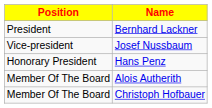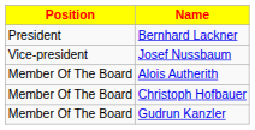 <table class="wikitable">
 <tr>
 <th style="color:#FF0000; background:#FFFF00">Position</th>
 <th style="color:#FF0000; background:#FFFF00">Name</th>
 </tr>
 <tr>
 <td>President</td>
 <td> <a href='#'>Bernhard Lackner</a></td>
 </tr>
 <tr>
 <td>Vice-president</td>
 <td> <a href='#'>Josef Nussbaum</a></td>
 </tr>
 <tr>
-<td>Honorary President</td>
-<td> <a href='#'>Hans Penz</a></td>
-</tr>
-<tr>
 <td>Member Of The Board</td>
 <td> <a href='#'>Alois Autherith</a></td>
 </tr>
 <tr>
 <td>Member Of The Board</td>
 <td> <a href='#'>Christoph Hofbauer</a></td>
 </tr>
+<tr>
+<td>Member Of The Board</td>
+<td> <a href='#'>Gudrun Kanzler</a></td>
+</tr>
 </table>
